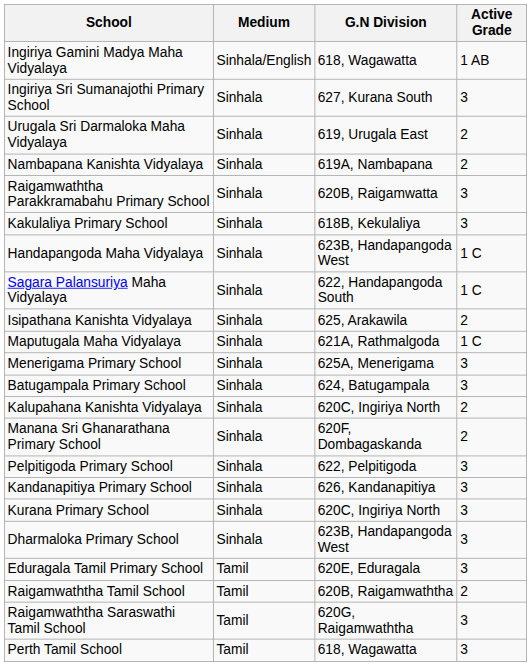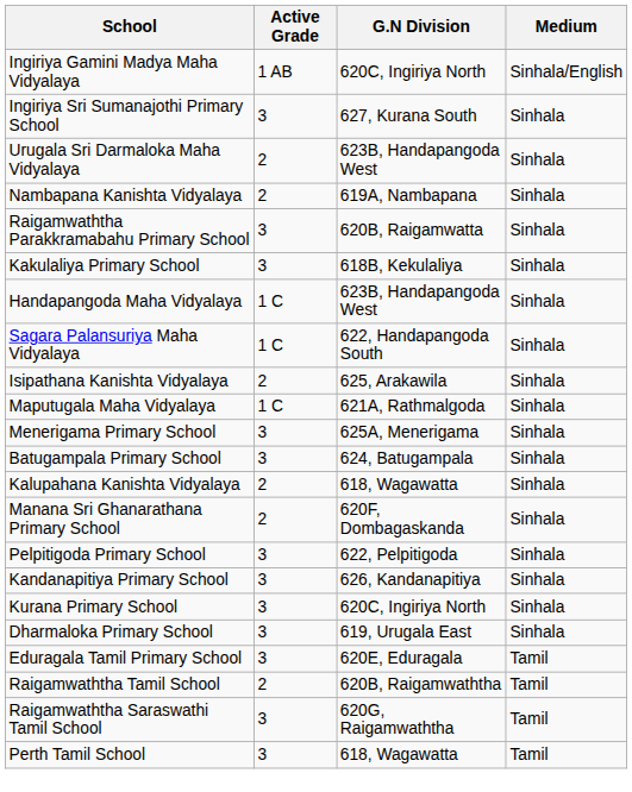 <table class="wikitable">
 <tr>
 <th>School</th>
+<th>Active Grade</th>
+<th>G.N Division</th>
 <th>Medium</th>
-<th>G.N Division</th>
-<th>Active Grade</th>
 </tr>
 <tr>
 <td>Ingiriya Gamini Madya Maha Vidyalaya</td>
+<td>1 AB</td>
+<td>620C, Ingiriya North</td>
 <td>Sinhala/English</td>
-<td>618, Wagawatta</td>
-<td>1 AB</td>
 </tr>
 <tr>
 <td>Ingiriya Sri Sumanajothi Primary School</td>
+<td>3</td>
+<td>627, Kurana South</td>
 <td>Sinhala</td>
-<td>627, Kurana South</td>
-<td>3</td>
 </tr>
 <tr>
 <td>Urugala Sri Darmaloka Maha Vidyalaya</td>
+<td>2</td>
+<td>623B, Handapangoda West</td>
 <td>Sinhala</td>
-<td>619, Urugala East</td>
-<td>2</td>
 </tr>
 <tr>
 <td>Nambapana Kanishta Vidyalaya</td>
+<td>2</td>
+<td>619A, Nambapana</td>
 <td>Sinhala</td>
-<td>619A, Nambapana</td>
-<td>2</td>
 </tr>
 <tr>
 <td>Raigamwaththa Parakkramabahu Primary School</td>
+<td>3</td>
+<td>620B, Raigamwatta</td>
 <td>Sinhala</td>
-<td>620B, Raigamwatta</td>
-<td>3</td>
 </tr>
 <tr>
 <td>Kakulaliya Primary School</td>
+<td>3</td>
+<td>618B, Kekulaliya</td>
 <td>Sinhala</td>
-<td>618B, Kekulaliya</td>
-<td>3</td>
 </tr>
 <tr>
 <td>Handapangoda Maha Vidyalaya</td>
+<td>1 C</td>
+<td>623B, Handapangoda West</td>
 <td>Sinhala</td>
-<td>623B, Handapangoda West</td>
-<td>1 C</td>
 </tr>
 <tr>
 <td><a href='#'>Sagara Palansuriya</a> Maha Vidyalaya</td>
+<td>1 C</td>
+<td>622, Handapangoda South</td>
 <td>Sinhala</td>
-<td>622, Handapangoda South</td>
-<td>1 C</td>
 </tr>
 <tr>
 <td>Isipathana Kanishta Vidyalaya</td>
+<td>2</td>
+<td>625, Arakawila</td>
 <td>Sinhala</td>
-<td>625, Arakawila</td>
-<td>2</td>
 </tr>
 <tr>
 <td>Maputugala Maha Vidyalaya</td>
+<td>1 C</td>
+<td>621A, Rathmalgoda</td>
 <td>Sinhala</td>
-<td>621A, Rathmalgoda</td>
-<td>1 C</td>
 </tr>
 <tr>
 <td>Menerigama Primary School</td>
+<td>3</td>
+<td>625A, Menerigama</td>
 <td>Sinhala</td>
-<td>625A, Menerigama</td>
-<td>3</td>
 </tr>
 <tr>
 <td>Batugampala Primary School</td>
+<td>3</td>
+<td>624, Batugampala</td>
 <td>Sinhala</td>
-<td>624, Batugampala</td>
-<td>3</td>
 </tr>
 <tr>
 <td>Kalupahana Kanishta Vidyalaya</td>
+<td>2</td>
+<td>618, Wagawatta</td>
 <td>Sinhala</td>
-<td>620C, Ingiriya North</td>
-<td>2</td>
 </tr>
 <tr>
 <td>Manana Sri Ghanarathana Primary School</td>
+<td>2</td>
+<td>620F, Dombagaskanda</td>
 <td>Sinhala</td>
-<td>620F, Dombagaskanda</td>
-<td>2</td>
 </tr>
 <tr>
 <td>Pelpitigoda Primary School</td>
+<td>3</td>
+<td>622, Pelpitigoda</td>
 <td>Sinhala</td>
-<td>622, Pelpitigoda</td>
-<td>3</td>
 </tr>
 <tr>
 <td>Kandanapitiya Primary School</td>
+<td>3</td>
+<td>626, Kandanapitiya</td>
 <td>Sinhala</td>
-<td>626, Kandanapitiya</td>
-<td>3</td>
 </tr>
 <tr>
 <td>Kurana Primary School</td>
+<td>3</td>
+<td>620C, Ingiriya North</td>
 <td>Sinhala</td>
-<td>620C, Ingiriya North</td>
-<td>3</td>
 </tr>
 <tr>
 <td>Dharmaloka Primary School</td>
+<td>3</td>
+<td>619, Urugala East</td>
 <td>Sinhala</td>
-<td>623B, Handapangoda West</td>
-<td>3</td>
 </tr>
 <tr>
 <td>Eduragala Tamil Primary School</td>
+<td>3</td>
+<td>620E, Eduragala</td>
 <td>Tamil</td>
-<td>620E, Eduragala</td>
-<td>3</td>
 </tr>
 <tr>
 <td>Raigamwaththa Tamil School</td>
+<td>2</td>
+<td>620B, Raigamwaththa</td>
 <td>Tamil</td>
-<td>620B, Raigamwaththa</td>
-<td>2</td>
 </tr>
 <tr>
 <td>Raigamwaththa Saraswathi Tamil School</td>
+<td>3</td>
+<td>620G, Raigamwaththa</td>
 <td>Tamil</td>
-<td>620G, Raigamwaththa</td>
-<td>3</td>
 </tr>
 <tr>
 <td>Perth Tamil School</td>
+<td>3</td>
+<td>618, Wagawatta</td>
 <td>Tamil</td>
-<td>618, Wagawatta</td>
-<td>3</td>
 </tr>
 </table>
